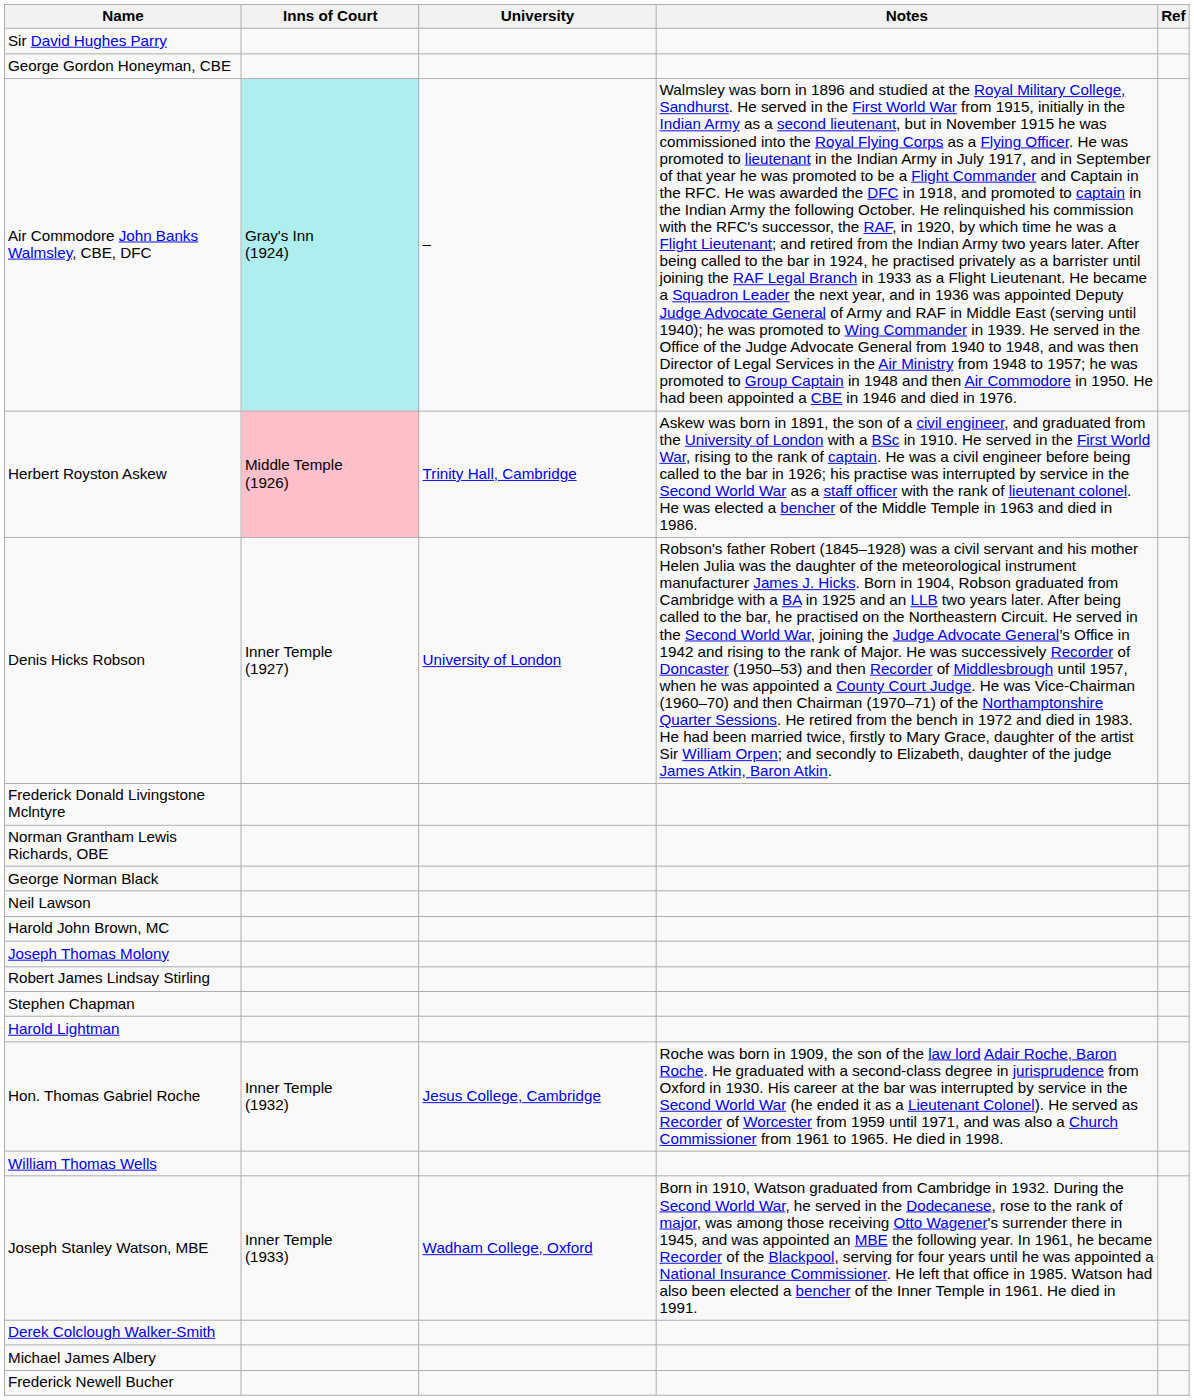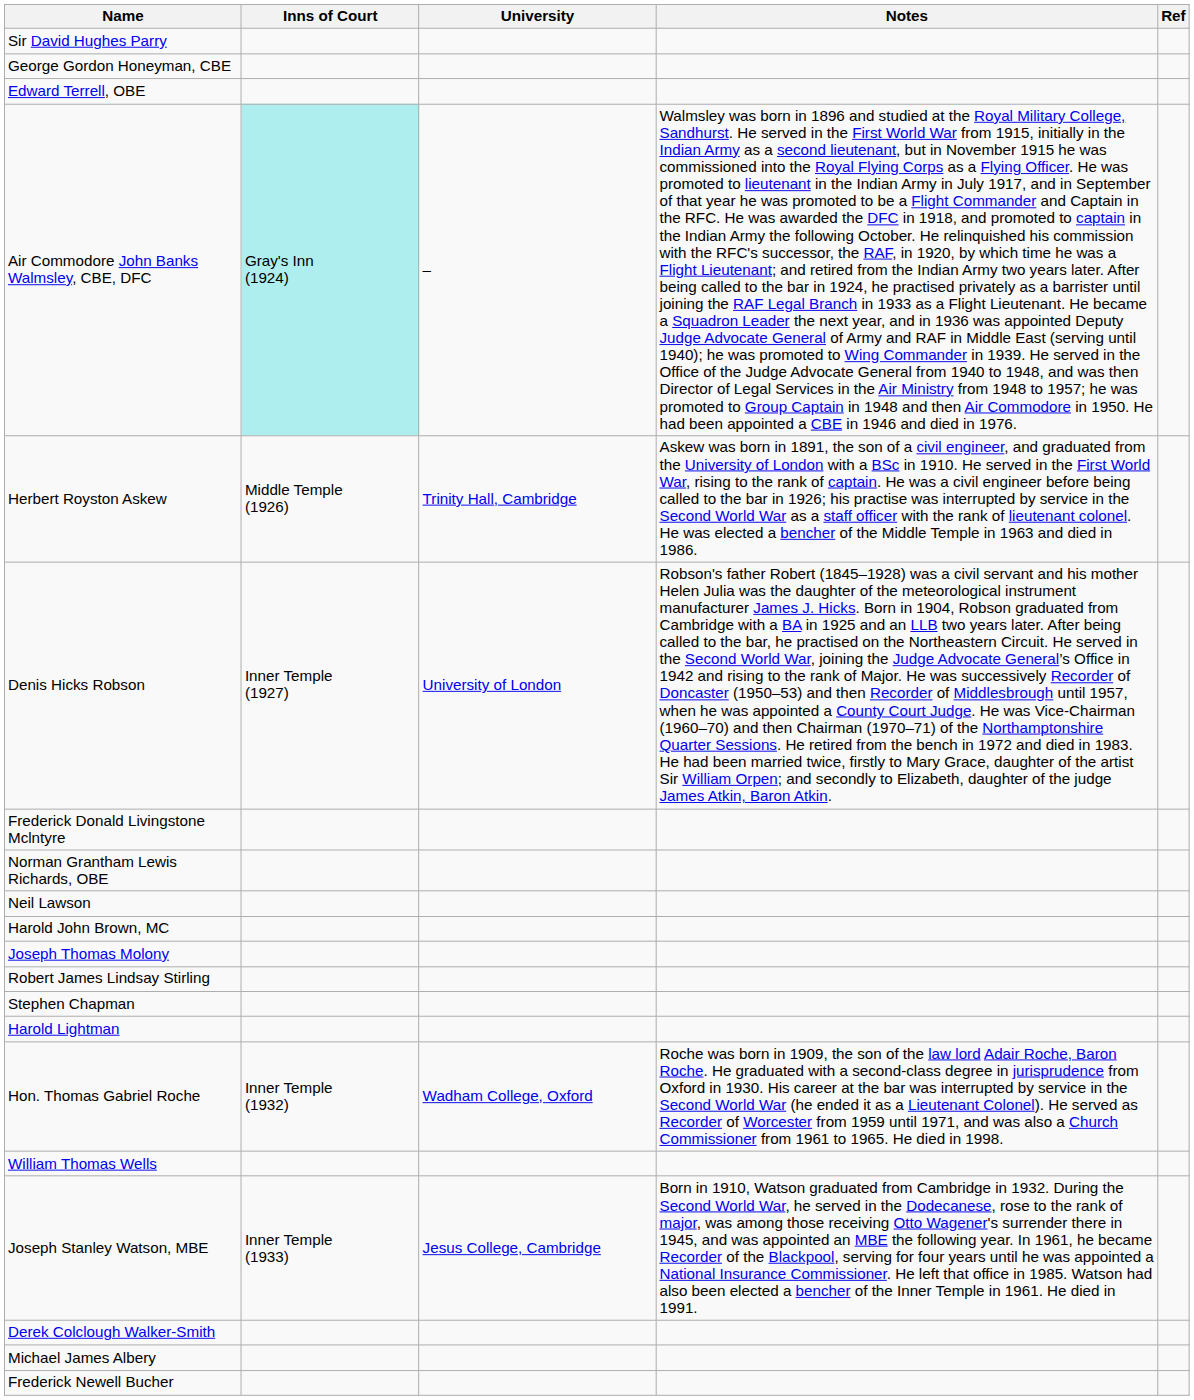 <table class="wikitable">
 <tr>
 <th width="20%">Name</th>
 <th width="15%">Inns of Court</th>
 <th width="20%">University</th>
 <th>Notes</th>
 <th>Ref</th>
 </tr>
 <tr>
 <td height="19">Sir <a href='#'>David Hughes Parry</a></td>
 <td></td>
 <td></td>
 <td></td>
 <td></td>
 </tr>
 <tr>
 <td height="19">George Gordon Honeyman, CBE</td>
 <td></td>
 <td></td>
 <td></td>
 <td></td>
 </tr>
 <tr>
+<td height="19"><a href='#'>Edward Terrell</a>, OBE</td>
+<td></td>
+<td></td>
+<td></td>
+<td></td>
+</tr>
+<tr>
 <td height="19">Air Commodore <a href='#'>John Banks Walmsley</a>,  CBE, DFC</td>
 <td style="background: paleturquoise;">Gray's Inn<br>(1924)</td>
 <td>–</td>
 <td>Walmsley was born in 1896 and studied at the <a href='#'>Royal Military College, Sandhurst</a>. He served in the <a href='#'>First World War</a> from 1915, initially in the <a href='#'>Indian Army</a> as a <a href='#'>second lieutenant</a>, but in November 1915 he was commissioned into the <a href='#'>Royal Flying Corps</a> as a <a href='#'>Flying Officer</a>. He was promoted to <a href='#'>lieutenant</a> in the Indian Army in July 1917, and in September of that year he was promoted to be a <a href='#'>Flight Commander</a> and Captain in the RFC. He was awarded the <a href='#'>DFC</a> in 1918, and promoted to <a href='#'>captain</a> in the Indian Army the following October. He relinquished his commission with the RFC's successor, the <a href='#'>RAF</a>, in 1920, by which time he was a <a href='#'>Flight Lieutenant</a>; and retired from the Indian Army two years later. After being called to the bar in 1924, he practised privately as a barrister until joining the <a href='#'>RAF Legal Branch</a> in 1933 as a Flight Lieutenant. He became a <a href='#'>Squadron Leader</a> the next year, and in 1936 was appointed Deputy <a href='#'>Judge Advocate General</a> of Army and RAF in Middle East (serving until 1940); he was promoted to <a href='#'>Wing Commander</a> in 1939. He served in the Office of the Judge Advocate General from 1940 to 1948, and was then Director of Legal Services in the <a href='#'>Air Ministry</a> from 1948 to 1957; he was promoted to <a href='#'>Group Captain</a> in 1948 and then <a href='#'>Air Commodore</a> in 1950. He had been appointed a <a href='#'>CBE</a> in 1946 and died in 1976.</td>
 <td></td>
 </tr>
 <tr>
 <td height="19">Herbert Royston Askew</td>
-<td style="background: pink;">Middle Temple<br>(1926)</td>
+<td>Middle Temple<br>(1926)</td>
 <td><a href='#'>Trinity Hall, Cambridge</a></td>
 <td>Askew was born in 1891, the son of a <a href='#'>civil engineer</a>, and graduated from the <a href='#'>University of London</a> with a <a href='#'>BSc</a> in 1910. He served in the <a href='#'>First World War</a>, rising to the rank of <a href='#'>captain</a>. He was a civil engineer before being called to the bar in 1926; his practise was interrupted by service in the <a href='#'>Second World War</a> as a <a href='#'>staff officer</a> with the rank of <a href='#'>lieutenant colonel</a>. He was elected a <a href='#'>bencher</a> of the Middle Temple in 1963 and died in 1986.</td>
 <td><br></td>
 </tr>
 <tr>
 <td height="19">Denis Hicks Robson</td>
 <td>Inner Temple<br>(1927)</td>
 <td><a href='#'>University of London</a></td>
 <td>Robson's father Robert (1845–1928) was a civil servant and his mother Helen Julia was the daughter of the meteorological instrument manufacturer <a href='#'>James J. Hicks</a>. Born in 1904, Robson graduated from Cambridge with a <a href='#'>BA</a> in 1925 and an <a href='#'>LLB</a> two years later. After being called to the bar, he practised on the Northeastern Circuit. He served in the <a href='#'>Second World War</a>, joining the <a href='#'>Judge Advocate General</a>’s Office in 1942 and rising to the rank of Major. He was successively <a href='#'>Recorder</a> of <a href='#'>Doncaster</a> (1950–53) and then <a href='#'>Recorder</a> of <a href='#'>Middlesbrough</a> until 1957, when he was appointed a <a href='#'>County Court Judge</a>. He was Vice-Chairman (1960–70) and then Chairman (1970–71) of the <a href='#'>Northamptonshire</a> <a href='#'>Quarter Sessions</a>. He retired from the bench in 1972 and died in 1983. He had been married twice, firstly to Mary Grace, daughter of the artist Sir <a href='#'>William Orpen</a>; and secondly to Elizabeth, daughter of the judge <a href='#'>James Atkin, Baron Atkin</a>.</td>
 <td><br></td>
 </tr>
 <tr>
 <td height="19">Frederick Donald Livingstone Mclntyre</td>
 <td></td>
 <td></td>
 <td></td>
 <td></td>
 </tr>
 <tr>
 <td height="19">Norman Grantham Lewis Richards, OBE</td>
-<td></td>
-<td></td>
-<td></td>
-<td></td>
-</tr>
-<tr>
-<td height="19">George Norman Black</td>
 <td></td>
 <td></td>
 <td></td>
 <td></td>
 </tr>
 <tr>
 <td height="19">Neil Lawson</td>
 <td></td>
 <td></td>
 <td></td>
 <td></td>
 </tr>
 <tr>
 <td height="19">Harold John Brown, MC</td>
 <td></td>
 <td></td>
 <td></td>
 <td></td>
 </tr>
 <tr>
 <td height="19"><a href='#'>Joseph Thomas Molony</a></td>
 <td></td>
 <td></td>
 <td></td>
 <td></td>
 </tr>
 <tr>
 <td height="19">Robert James Lindsay Stirling</td>
 <td></td>
 <td></td>
 <td></td>
 <td></td>
 </tr>
 <tr>
 <td height="19">Stephen Chapman</td>
 <td></td>
 <td></td>
 <td></td>
 <td></td>
 </tr>
 <tr>
 <td height="19"><a href='#'>Harold Lightman</a></td>
 <td></td>
 <td></td>
 <td></td>
 <td></td>
 </tr>
 <tr>
 <td height="19">Hon. Thomas Gabriel Roche</td>
 <td>Inner Temple<br>(1932)</td>
-<td><a href='#'>Jesus College, Cambridge</a></td>
+<td><a href='#'>Wadham College, Oxford</a></td>
 <td>Roche was born in 1909, the son of the <a href='#'>law lord</a> <a href='#'>Adair Roche, Baron Roche</a>. He graduated with a second-class degree in <a href='#'>jurisprudence</a> from Oxford in 1930. His career at the bar was interrupted by service in the <a href='#'>Second World War</a> (he ended it as a <a href='#'>Lieutenant Colonel</a>). He served as <a href='#'>Recorder</a> of <a href='#'>Worcester</a> from 1959 until 1971, and was also a <a href='#'>Church Commissioner</a> from 1961 to 1965. He died in 1998.</td>
 <td></td>
 </tr>
 <tr>
 <td height="19"><a href='#'>William Thomas Wells</a></td>
 <td></td>
 <td></td>
 <td></td>
 <td></td>
 </tr>
 <tr>
 <td height="19">Joseph Stanley Watson, MBE</td>
 <td>Inner Temple<br>(1933)</td>
-<td><a href='#'>Wadham College, Oxford</a></td>
+<td><a href='#'>Jesus College, Cambridge</a></td>
 <td>Born in 1910, Watson graduated from Cambridge in 1932. During the <a href='#'>Second World War</a>, he served in the <a href='#'>Dodecanese</a>, rose to the rank of <a href='#'>major</a>, was among those receiving <a href='#'>Otto Wagener</a>'s surrender there in 1945, and was appointed an <a href='#'>MBE</a> the following year. In 1961, he became <a href='#'>Recorder</a> of the <a href='#'>Blackpool</a>, serving for four years until he was appointed a <a href='#'>National Insurance Commissioner</a>. He left that office in 1985. Watson had also been elected a <a href='#'>bencher</a> of the Inner Temple in 1961. He died in 1991.</td>
 <td></td>
 </tr>
 <tr>
 <td height="19"><a href='#'>Derek Colclough Walker-Smith</a></td>
 <td></td>
 <td></td>
 <td></td>
 <td></td>
 </tr>
 <tr>
 <td height="19">Michael James Albery</td>
 <td></td>
 <td></td>
 <td></td>
 <td></td>
 </tr>
 <tr>
 <td height="19">Frederick Newell Bucher</td>
 <td></td>
 <td></td>
 <td></td>
 <td></td>
 </tr>
 </table>
